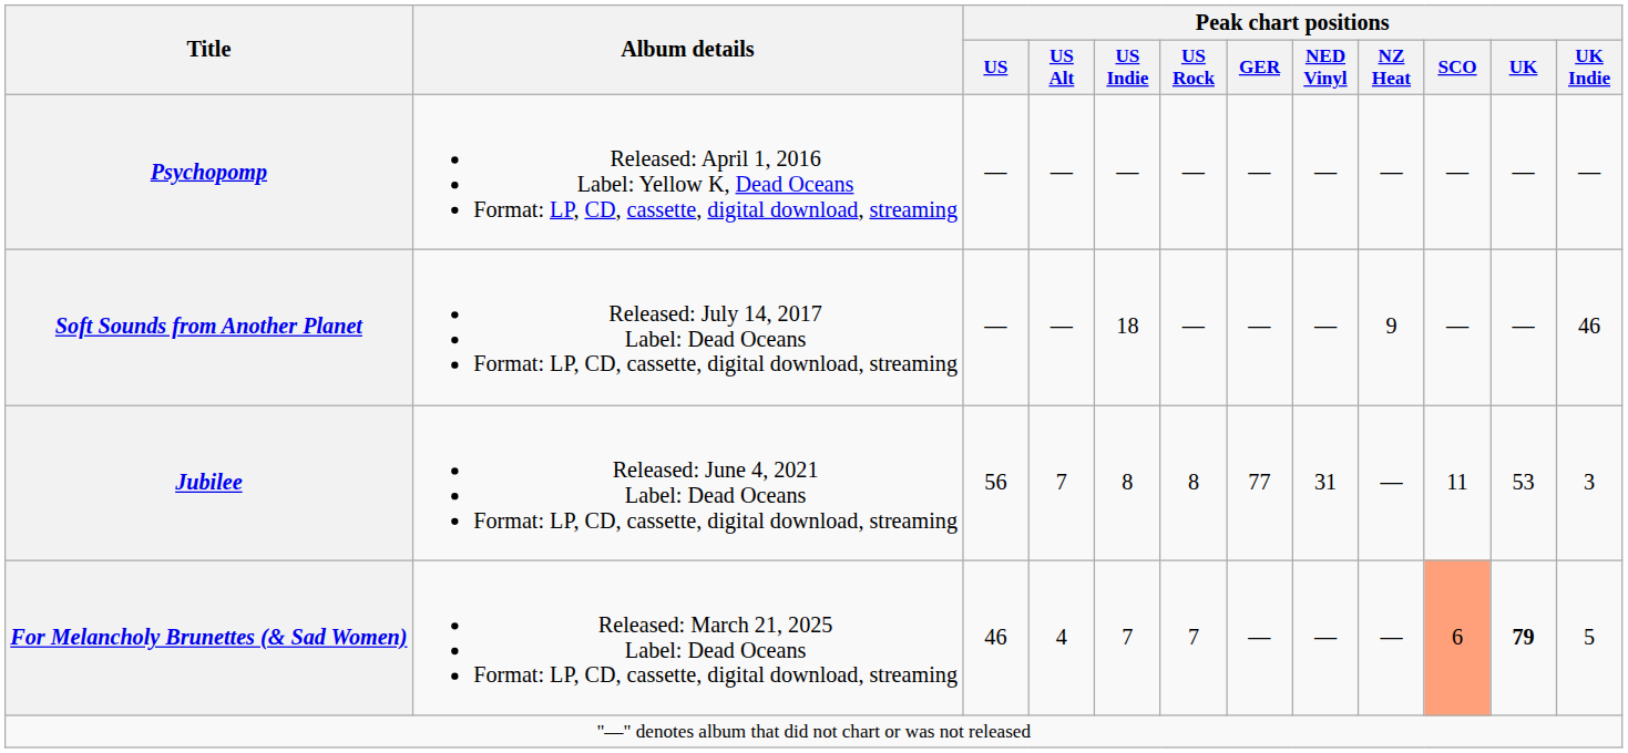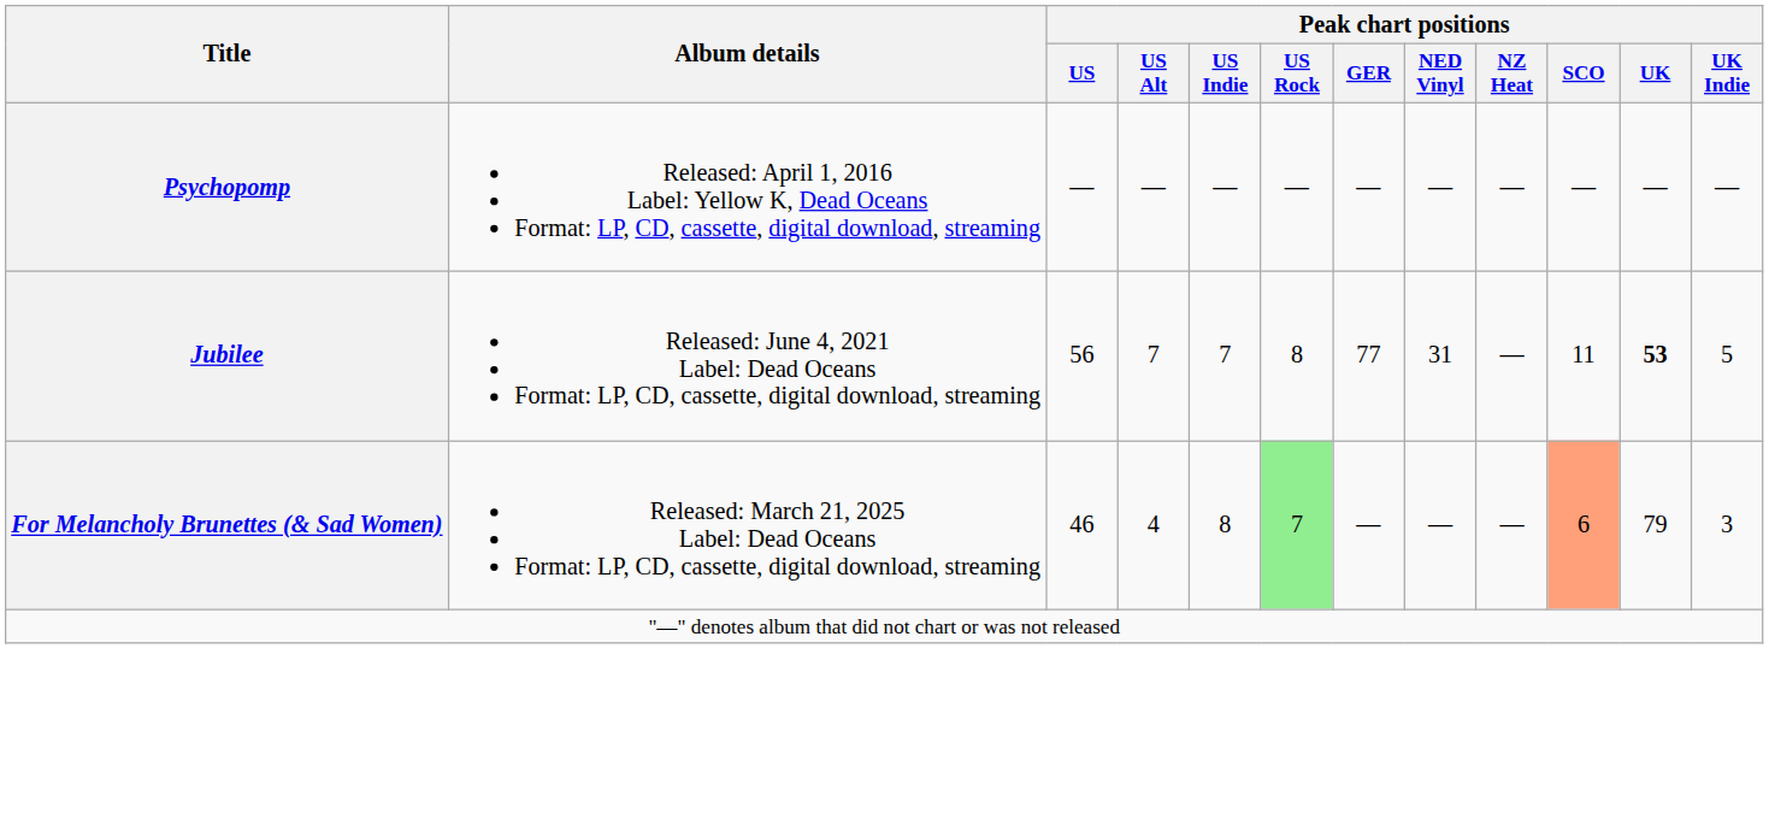 <table class="wikitable plainrowheaders" style="text-align:center;">
 <tr>
 <th scope="col" rowspan="2">Title</th>
 <th scope="col" rowspan="2">Album details</th>
 <th scope="col" colspan="10">Peak chart positions</th>
 </tr>
 <tr>
 <th scope="col" style="width:3em;font-size:85%;"><a href='#'>US</a><br></th>
 <th scope="col" style="width:3em;font-size:85%;"><a href='#'>US<br>Alt</a><br></th>
 <th scope="col" style="width:3em;font-size:85%;"><a href='#'>US<br>Indie</a><br></th>
 <th scope="col" style="width:3em;font-size:85%;"><a href='#'>US<br>Rock</a><br></th>
 <th scope="col" style="width:3em;font-size:85%;"><a href='#'>GER</a><br></th>
 <th scope="col" style="width:3em;font-size:85%;"><a href='#'>NED<br>Vinyl</a><br></th>
 <th scope="col" style="width:3em;font-size:85%;"><a href='#'>NZ<br>Heat</a><br></th>
 <th scope="col" style="width:3em;font-size:85%;"><a href='#'>SCO</a><br></th>
 <th scope="col" style="width:3em;font-size:85%;"><a href='#'>UK</a><br></th>
 <th scope="col" style="width:3em;font-size:85%;"><a href='#'>UK<br>Indie</a><br></th>
 </tr>
 <tr>
 <th scope="row"><em><a href='#'>Psychopomp</a></em></th>
 <td><br><ul><li>Released: April 1, 2016</li><li>Label: Yellow K, <a href='#'>Dead Oceans</a></li><li>Format: <a href='#'>LP</a>, <a href='#'>CD</a>, <a href='#'>cassette</a>, <a href='#'>digital download</a>, <a href='#'>streaming</a></li></ul></td>
 <td>—</td>
 <td>—</td>
 <td>—</td>
 <td>—</td>
 <td>—</td>
 <td>—</td>
 <td>—</td>
 <td>—</td>
 <td>—</td>
 <td>—</td>
 </tr>
 <tr>
-<th scope="row"><em><a href='#'>Soft Sounds from Another Planet</a></em></th>
-<td><br><ul><li>Released: July 14, 2017</li><li>Label: Dead Oceans</li><li>Format: LP, CD, cassette, digital download, streaming</li></ul></td>
-<td>—</td>
-<td>—</td>
-<td>18</td>
-<td>—</td>
-<td>—</td>
-<td>—</td>
-<td>9</td>
-<td>—</td>
-<td>—</td>
-<td>46</td>
-</tr>
-<tr>
 <th scope="row"><em><a href='#'>Jubilee</a></em></th>
 <td><br><ul><li>Released: June 4, 2021</li><li>Label: Dead Oceans</li><li>Format: LP, CD, cassette, digital download, streaming</li></ul></td>
 <td>56</td>
 <td>7</td>
-<td>8</td>
+<td>7</td>
 <td>8</td>
 <td>77</td>
 <td>31</td>
 <td>—</td>
 <td>11</td>
-<td>53</td>
-<td>3</td>
+<td><strong>53</strong></td>
+<td>5</td>
 </tr>
 <tr>
 <th scope="row"><em><a href='#'>For Melancholy Brunettes (& Sad Women)</a></em></th>
 <td><br><ul><li>Released: March 21, 2025</li><li>Label: Dead Oceans</li><li>Format: LP, CD, cassette, digital download, streaming</li></ul></td>
 <td>46</td>
 <td>4</td>
-<td>7</td>
-<td>7</td>
+<td>8</td>
+<td style="background: lightgreen;">7</td>
 <td>—</td>
 <td>—</td>
 <td>—</td>
 <td style="background: lightsalmon;">6</td>
-<td><strong>79</strong></td>
-<td>5</td>
+<td>79</td>
+<td>3</td>
 </tr>
 <tr>
 <td colspan="12" style="font-size:85%">"—" denotes album that did not chart or was not released</td>
 </tr>
 </table>
